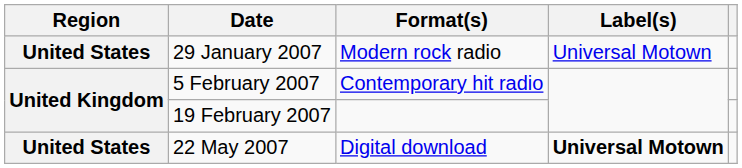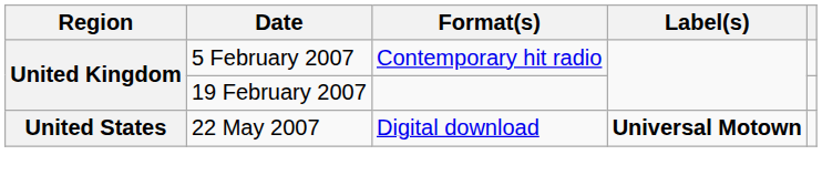 <table class="wikitable plainrowheaders">
 <tr>
 <th scope="col">Region</th>
 <th scope="col">Date</th>
 <th scope="col">Format(s)</th>
 <th scope="col">Label(s)</th>
 <th scope="col"></th>
-</tr>
-<tr>
-<th scope="row">United States</th>
-<td>29 January 2007</td>
-<td><a href='#'>Modern rock</a> radio</td>
-<td><a href='#'>Universal Motown</a></td>
-<td></td>
 </tr>
 <tr>
 <th scope="row" rowspan="2">United Kingdom</th>
 <td>5 February 2007</td>
 <td><a href='#'>Contemporary hit radio</a></td>
 <td rowspan="2"></td>
 <td></td>
 </tr>
 <tr>
 <td>19 February 2007</td>
 <td></td>
 <td></td>
 </tr>
 <tr>
 <th scope="row">United States</th>
 <td>22 May 2007</td>
 <td><a href='#'>Digital download</a></td>
 <td><strong>Universal Motown</strong></td>
 <td></td>
 </tr>
 </table>
